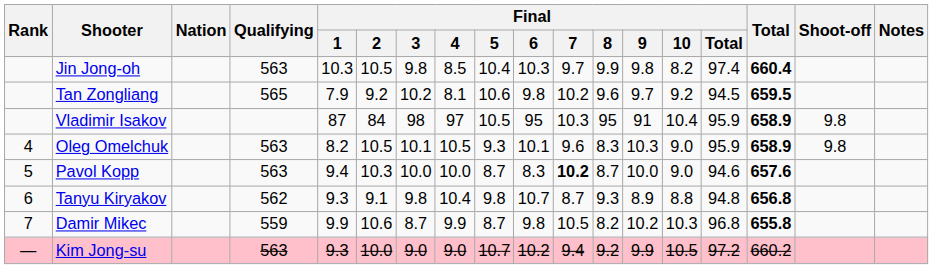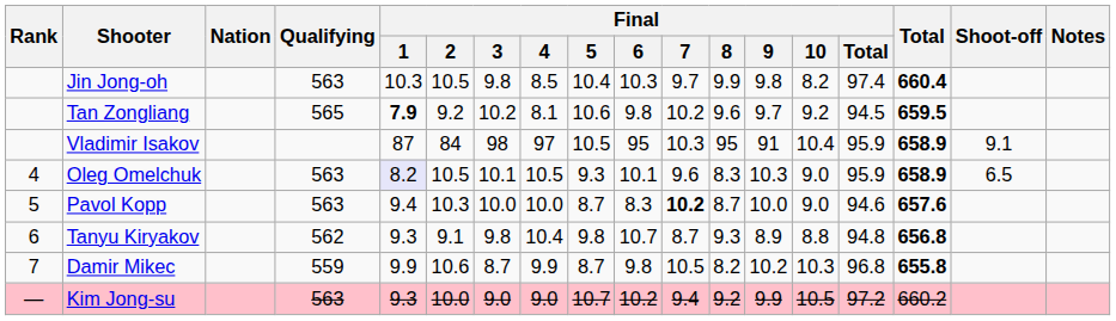 <table class="wikitable sortable" style="text-align:center">
 <tr>
 <th rowspan=2>Rank</th>
 <th rowspan=2>Shooter</th>
 <th rowspan=2>Nation</th>
 <th rowspan=2>Qualifying</th>
 <th colspan=11>Final</th>
 <th rowspan=2>Total</th>
 <th rowspan=2>Shoot-off</th>
 <th rowspan=2>Notes</th>
 </tr>
 <tr>
 <th>1</th>
 <th>2</th>
 <th>3</th>
 <th>4</th>
 <th>5</th>
 <th>6</th>
 <th>7</th>
 <th>8</th>
 <th>9</th>
 <th>10</th>
 <th>Total</th>
 </tr>
 <tr>
 <td></td>
 <td align=left><a href='#'>Jin Jong-oh</a></td>
 <td align=left></td>
 <td>563</td>
 <td>10.3</td>
 <td>10.5</td>
 <td>9.8</td>
 <td>8.5</td>
 <td>10.4</td>
 <td>10.3</td>
 <td>9.7</td>
 <td>9.9</td>
 <td>9.8</td>
 <td>8.2</td>
 <td>97.4</td>
 <td><strong>660.4</strong></td>
 <td></td>
 <td></td>
 </tr>
 <tr>
 <td></td>
 <td align=left><a href='#'>Tan Zongliang</a></td>
 <td align=left></td>
 <td>565</td>
-<td>7.9</td>
+<td><strong>7.9</strong></td>
 <td>9.2</td>
 <td>10.2</td>
 <td>8.1</td>
 <td>10.6</td>
 <td>9.8</td>
 <td>10.2</td>
 <td>9.6</td>
 <td>9.7</td>
 <td>9.2</td>
 <td>94.5</td>
 <td><strong>659.5</strong></td>
 <td></td>
 <td></td>
 </tr>
 <tr>
 <td></td>
 <td align=left><a href='#'>Vladimir Isakov</a></td>
 <td align=left></td>
 <td></td>
 <td>87</td>
 <td>84</td>
 <td>98</td>
 <td>97</td>
 <td>10.5</td>
 <td>95</td>
 <td>10.3</td>
 <td>95</td>
 <td>91</td>
 <td>10.4</td>
 <td>95.9</td>
 <td><strong>658.9</strong></td>
-<td>9.8</td>
+<td>9.1</td>
 <td></td>
 </tr>
 <tr>
 <td>4</td>
 <td align=left><a href='#'>Oleg Omelchuk</a></td>
 <td align=left></td>
 <td>563</td>
-<td>8.2</td>
+<td style="background: lavender;">8.2</td>
 <td>10.5</td>
 <td>10.1</td>
 <td>10.5</td>
 <td>9.3</td>
 <td>10.1</td>
 <td>9.6</td>
 <td>8.3</td>
 <td>10.3</td>
 <td>9.0</td>
 <td>95.9</td>
 <td><strong>658.9</strong></td>
-<td>9.8</td>
+<td>6.5</td>
 <td></td>
 </tr>
 <tr>
 <td>5</td>
 <td align=left><a href='#'>Pavol Kopp</a></td>
 <td align=left></td>
 <td>563</td>
 <td>9.4</td>
 <td>10.3</td>
 <td>10.0</td>
 <td>10.0</td>
 <td>8.7</td>
 <td>8.3</td>
 <td><strong>10.2</strong></td>
 <td>8.7</td>
 <td>10.0</td>
 <td>9.0</td>
 <td>94.6</td>
 <td><strong>657.6</strong></td>
 <td></td>
 <td></td>
 </tr>
 <tr>
 <td>6</td>
 <td align=left><a href='#'>Tanyu Kiryakov</a></td>
 <td align=left></td>
 <td>562</td>
 <td>9.3</td>
 <td>9.1</td>
 <td>9.8</td>
 <td>10.4</td>
 <td>9.8</td>
 <td>10.7</td>
 <td>8.7</td>
 <td>9.3</td>
 <td>8.9</td>
 <td>8.8</td>
 <td>94.8</td>
 <td><strong>656.8</strong></td>
 <td></td>
 <td></td>
 </tr>
 <tr>
 <td>7</td>
 <td align=left><a href='#'>Damir Mikec</a></td>
 <td align=left></td>
 <td>559</td>
 <td>9.9</td>
 <td>10.6</td>
 <td>8.7</td>
 <td>9.9</td>
 <td>8.7</td>
 <td>9.8</td>
 <td>10.5</td>
 <td>8.2</td>
 <td>10.2</td>
 <td>10.3</td>
 <td>96.8</td>
 <td><strong>655.8</strong></td>
 <td></td>
 <td></td>
 </tr>
 <tr bgcolor=pink>
 <td data-sort-value=8>—</td>
 <td align=left><a href='#'>Kim Jong-su</a></td>
 <td align=left></td>
 <td><s>563</s></td>
 <td><s>9.3</s></td>
 <td><s>10.0</s></td>
 <td><s>9.0</s></td>
 <td><s>9.0</s></td>
 <td><s>10.7</s></td>
 <td><s>10.2</s></td>
 <td><s>9.4</s></td>
 <td><s>9.2</s></td>
 <td><s>9.9</s></td>
 <td><s>10.5</s></td>
 <td><s>97.2</s></td>
 <td><s>660.2</s></td>
 <td></td>
 <td></td>
 </tr>
 </table>
